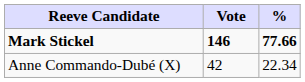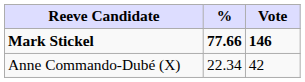 <table class="wikitable">
 <tr>
 <th style="background:#ddf; width:200px;">Reeve Candidate</th>
+<th style="background:#ddf; width:30px;">%</th>
 <th style="background:#ddf; width:50px;">Vote</th>
-<th style="background:#ddf; width:30px;">%</th>
 </tr>
 <tr>
 <td><strong>Mark Stickel</strong></td>
+<td><strong>77.66</strong></td>
 <td><strong>146</strong></td>
-<td><strong>77.66</strong></td>
 </tr>
 <tr>
 <td>Anne Commando-Dubé (X)</td>
+<td>22.34</td>
 <td>42</td>
-<td>22.34</td>
 </tr>
 </table>
